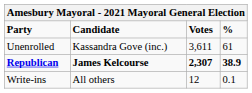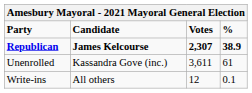 <table class="wikitable">
 <tr>
 <th colspan="4">Amesbury Mayoral - 2021 Mayoral General Election</th>
 </tr>
 <tr>
 <td><strong>Party</strong></td>
 <td><strong>Candidate</strong></td>
 <td><strong>Votes</strong></td>
 <td><strong>%</strong></td>
 </tr>
 <tr>
+<td><strong><a href='#'>Republican</a></strong></td>
+<td><strong>James Kelcourse</strong></td>
+<td><strong>2,307</strong></td>
+<td><strong>38.9</strong></td>
+</tr>
+<tr>
 <td>Unenrolled</td>
 <td>Kassandra Gove (inc.)</td>
 <td>3,611</td>
 <td>61</td>
-</tr>
-<tr>
-<td><strong><a href='#'>Republican</a></strong></td>
-<td><strong>James Kelcourse</strong></td>
-<td><strong>2,307</strong></td>
-<td><strong>38.9</strong></td>
 </tr>
 <tr>
 <td>Write-ins</td>
 <td>All others</td>
 <td>12</td>
 <td>0.1</td>
 </tr>
 </table>
